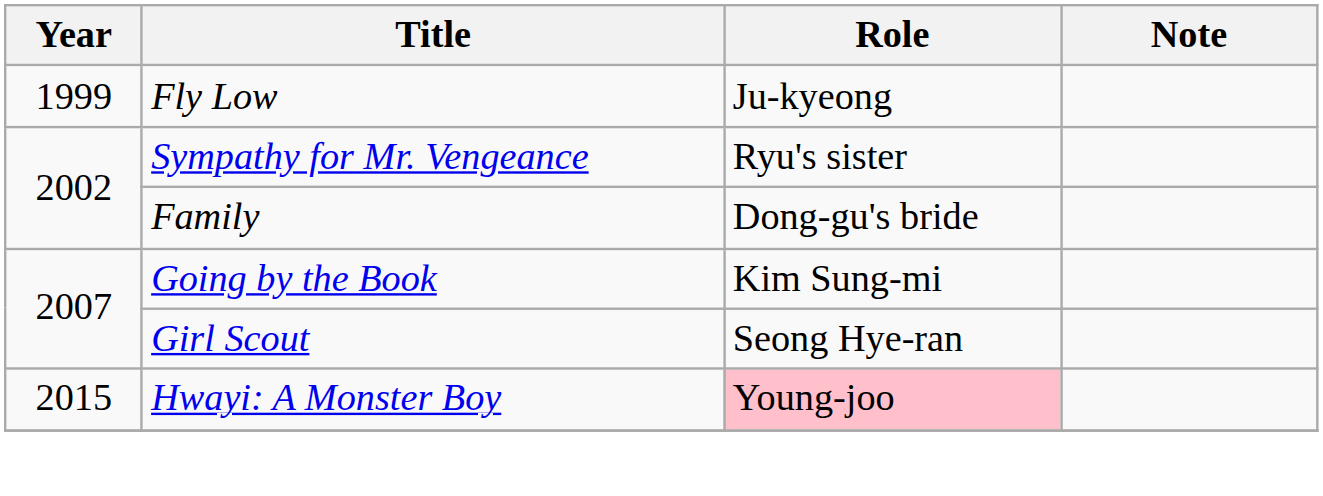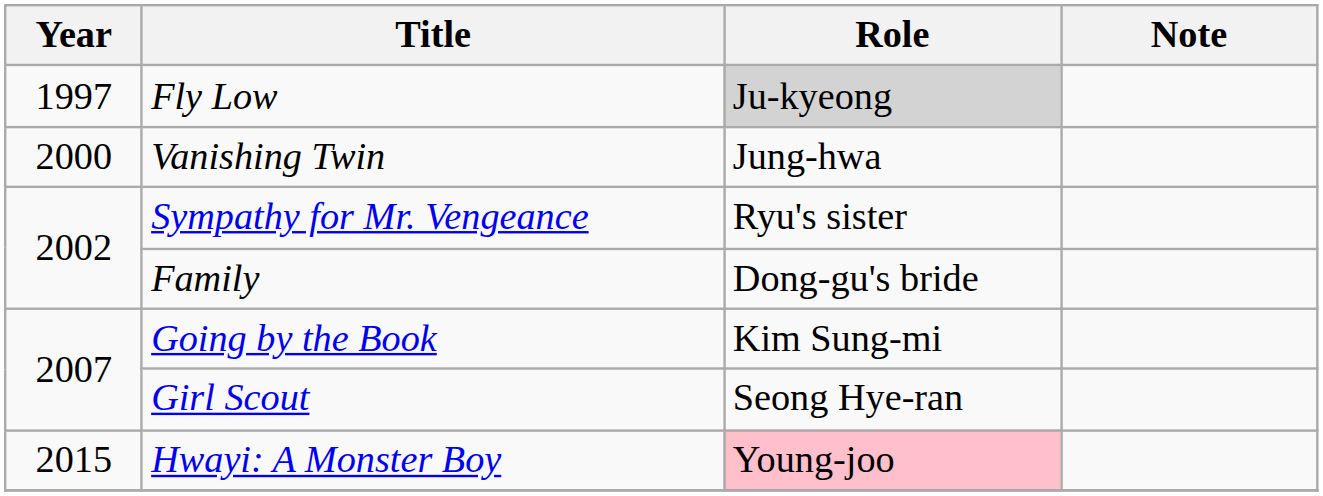 <table class="wikitable" style="width:550px">
 <tr>
 <th width=50px>Year</th>
 <th>Title</th>
 <th>Role</th>
 <th width=100px>Note</th>
 </tr>
 <tr>
-<td style="text-align:center;">1999</td>
+<td style="text-align:center;">1997</td>
 <td><em>Fly Low</em></td>
-<td>Ju-kyeong</td>
+<td style="background: lightgrey;">Ju-kyeong</td>
+<td></td>
+</tr>
+<tr>
+<td style="text-align:center;">2000</td>
+<td><em>Vanishing Twin</em></td>
+<td>Jung-hwa</td>
 <td></td>
 </tr>
 <tr>
 <td rowspan=2 style="text-align:center;">2002</td>
 <td><em><a href='#'>Sympathy for Mr. Vengeance</a></em></td>
 <td>Ryu's sister</td>
 <td></td>
 </tr>
 <tr>
 <td><em>Family</em></td>
 <td>Dong-gu's bride</td>
 <td></td>
 </tr>
 <tr>
 <td rowspan=2 style="text-align:center;">2007</td>
 <td><em><a href='#'>Going by the Book</a></em></td>
 <td>Kim Sung-mi</td>
 <td></td>
 </tr>
 <tr>
 <td><em><a href='#'>Girl Scout</a></em></td>
 <td>Seong Hye-ran</td>
 <td></td>
 </tr>
 <tr>
 <td style="text-align:center;">2015</td>
 <td><em><a href='#'>Hwayi: A Monster Boy</a></em></td>
 <td style="background: pink;">Young-joo</td>
 <td></td>
 </tr>
 <tr>
 </tr>
 </table>
